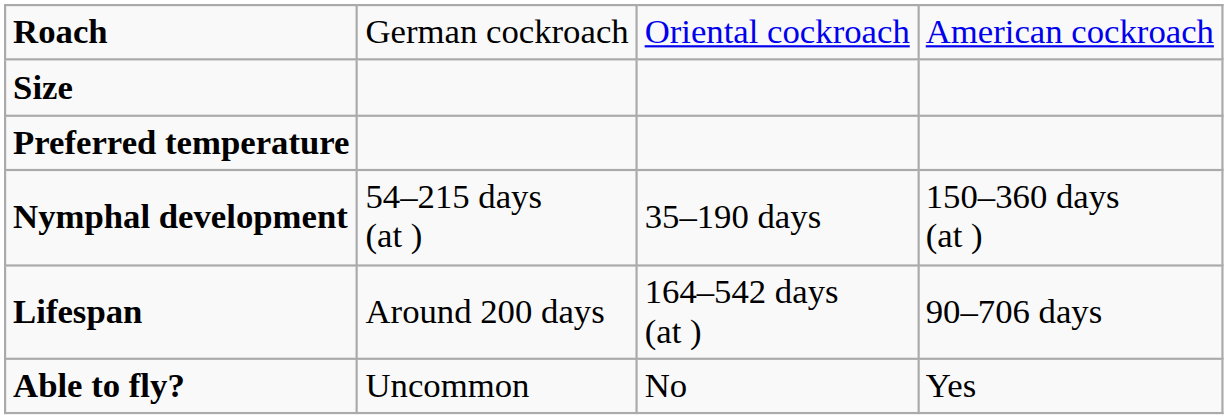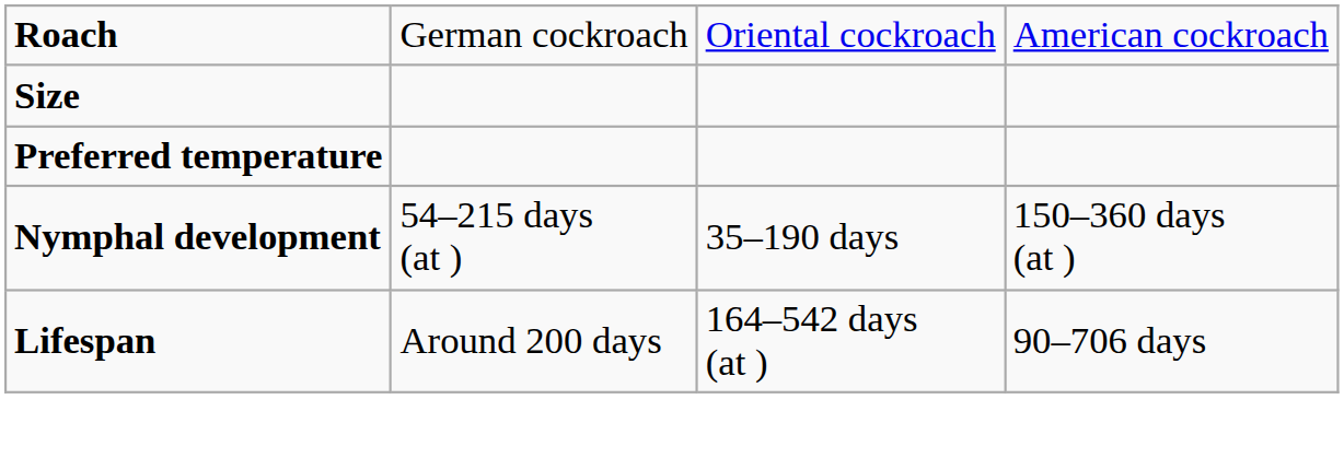 <table class="wikitable">
 <tr>
 <td><strong>Roach</strong></td>
 <td>German cockroach</td>
 <td><a href='#'>Oriental cockroach</a></td>
 <td><a href='#'>American cockroach</a></td>
 </tr>
 <tr>
 <td><strong>Size</strong></td>
 <td></td>
 <td></td>
 <td></td>
 </tr>
 <tr>
 <td><strong>Preferred temperature</strong></td>
 <td></td>
 <td></td>
 <td></td>
 </tr>
 <tr>
 <td><strong>Nymphal development</strong></td>
 <td>54–215 days<br>(at )</td>
 <td>35–190 days</td>
 <td>150–360 days<br>(at )</td>
 </tr>
 <tr>
 <td><strong>Lifespan</strong></td>
 <td>Around 200 days</td>
 <td>164–542 days<br>(at )</td>
 <td>90–706 days</td>
 </tr>
-<tr>
-<td><strong>Able to fly?</strong></td>
-<td>Uncommon</td>
-<td>No</td>
-<td>Yes</td>
-</tr>
 </table>
